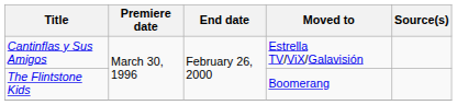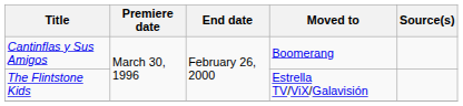 <table class="wikitable sortable">
 <tr>
 <th>Title</th>
 <th>Premiere date</th>
 <th>End date</th>
 <th>Moved to</th>
 <th>Source(s)</th>
 </tr>
 <tr>
 <td><em><a href='#'>Cantinflas y Sus Amigos</a></em></td>
 <td rowspan=2>March 30, 1996</td>
 <td rowspan=2>February 26, 2000</td>
-<td><a href='#'>Estrella TV</a>/<a href='#'>ViX</a>/<a href='#'>Galavisión</a></td>
+<td><a href='#'>Boomerang</a></td>
 <td></td>
 </tr>
 <tr>
 <td><em><a href='#'>The Flintstone Kids</a></em></td>
-<td><a href='#'>Boomerang</a></td>
+<td><a href='#'>Estrella TV</a>/<a href='#'>ViX</a>/<a href='#'>Galavisión</a></td>
 <td></td>
 </tr>
 <tr>
 </tr>
 </table>
